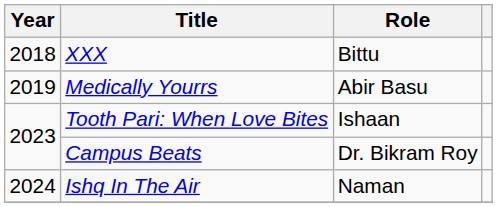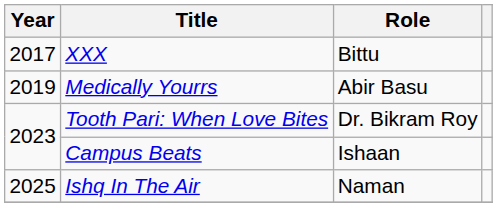 <table class="wikitable sortable">
 <tr style="text-align:center;">
 <th>Year</th>
 <th>Title</th>
 <th>Role</th>
 <th scope="col" class="unsortable"></th>
 </tr>
 <tr>
-<td>2018</td>
+<td>2017</td>
 <td><em><a href='#'>XXX</a></em></td>
 <td>Bittu</td>
 <td></td>
 </tr>
 <tr>
 <td>2019</td>
 <td><em><a href='#'>Medically Yourrs</a></em></td>
 <td>Abir Basu</td>
 <td></td>
 </tr>
 <tr>
 <td rowspan="2">2023</td>
 <td><em><a href='#'>Tooth Pari: When Love Bites</a></em></td>
+<td>Dr. Bikram Roy</td>
+<td></td>
+</tr>
+<tr>
+<td><em><a href='#'>Campus Beats</a></em></td>
 <td>Ishaan</td>
 <td></td>
 </tr>
 <tr>
-<td><em><a href='#'>Campus Beats</a></em></td>
-<td>Dr. Bikram Roy</td>
-<td></td>
-</tr>
-<tr>
-<td>2024</td>
+<td>2025</td>
 <td><em><a href='#'>Ishq In The Air</a></em></td>
 <td>Naman</td>
 <td></td>
 </tr>
 <tr>
 </tr>
 </table>
